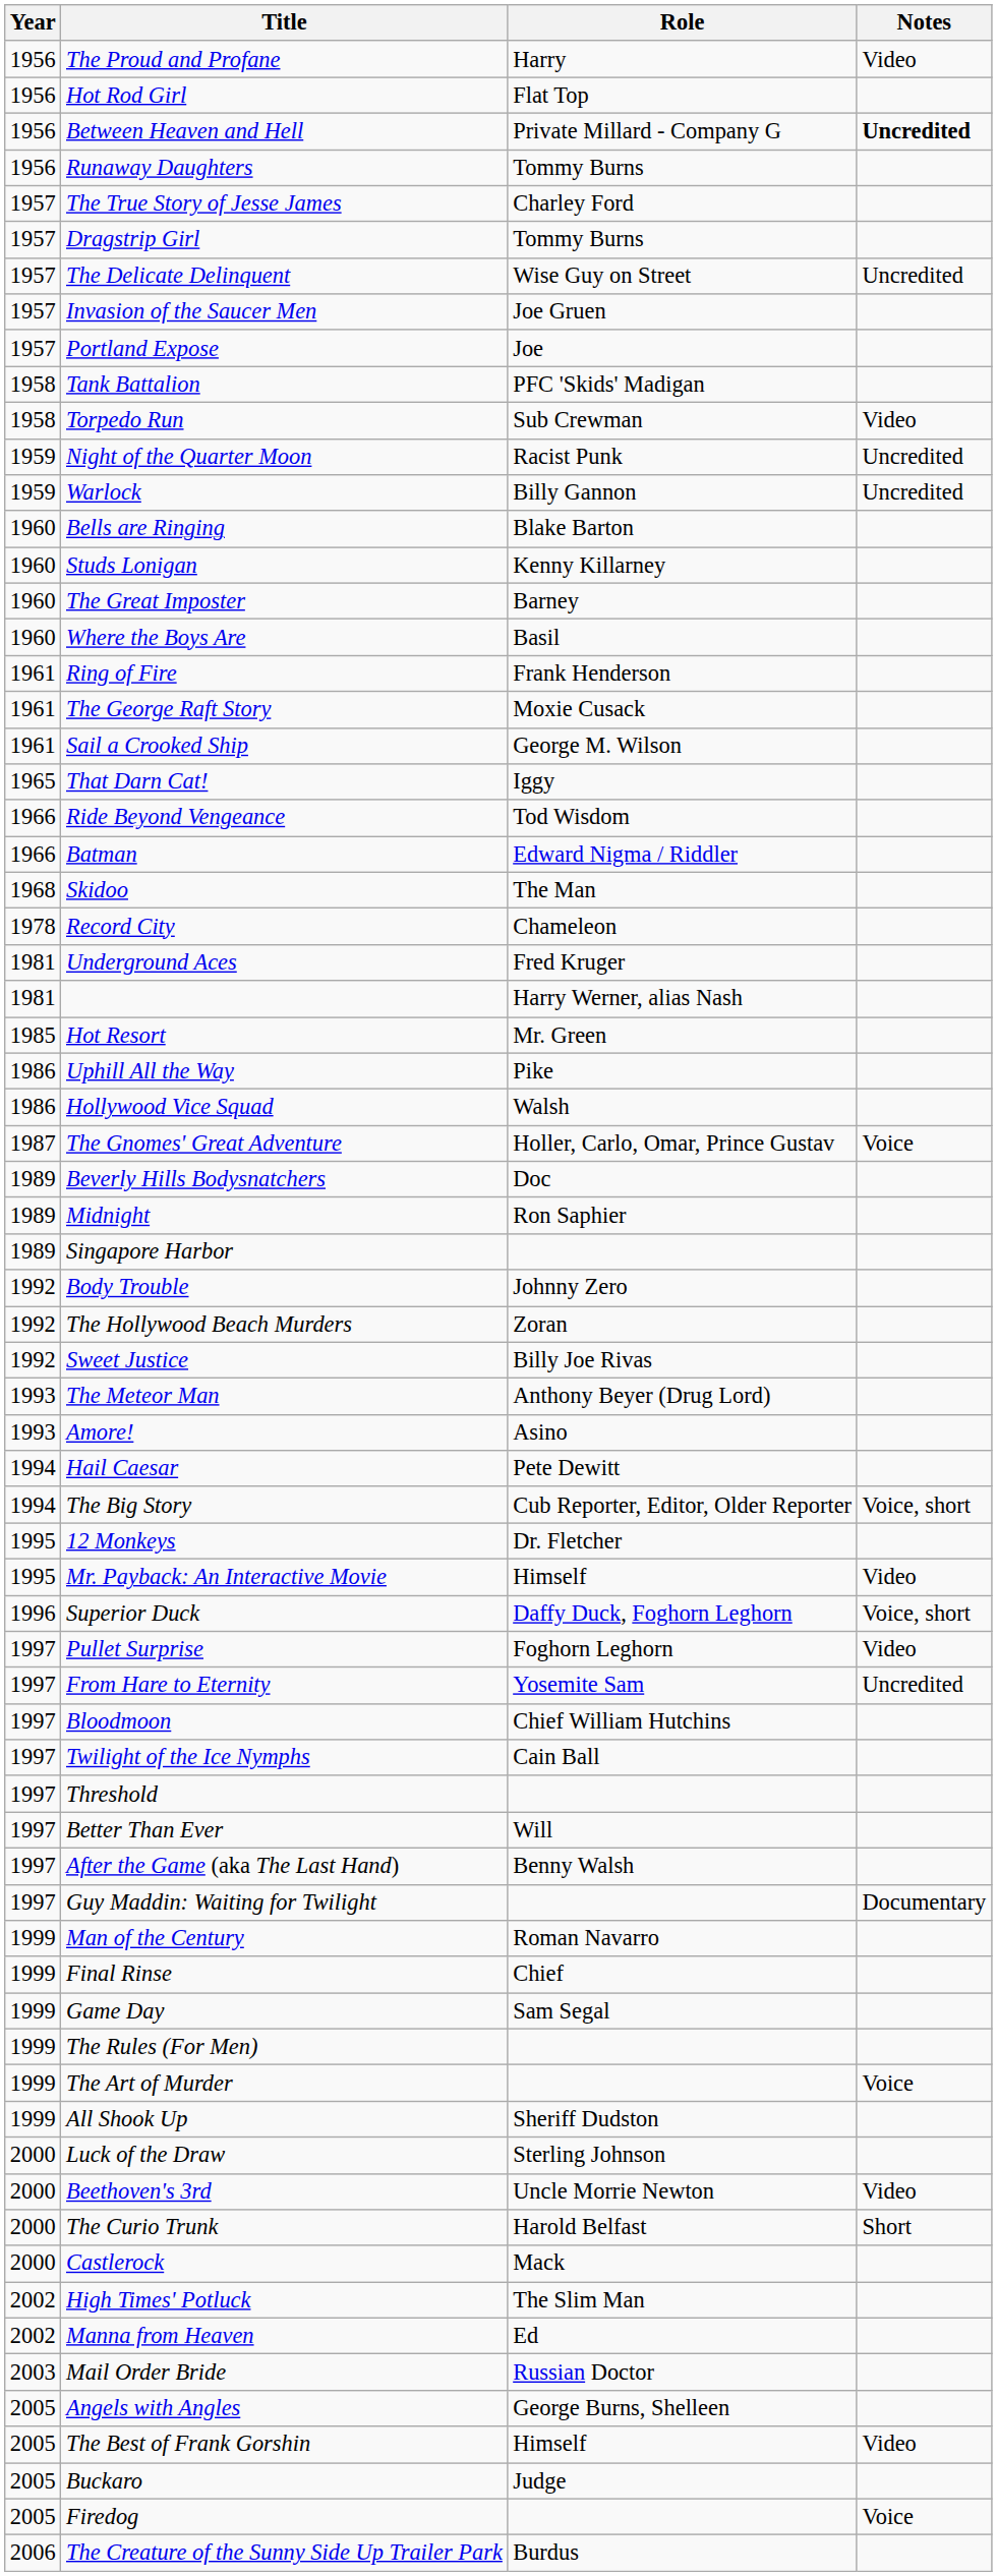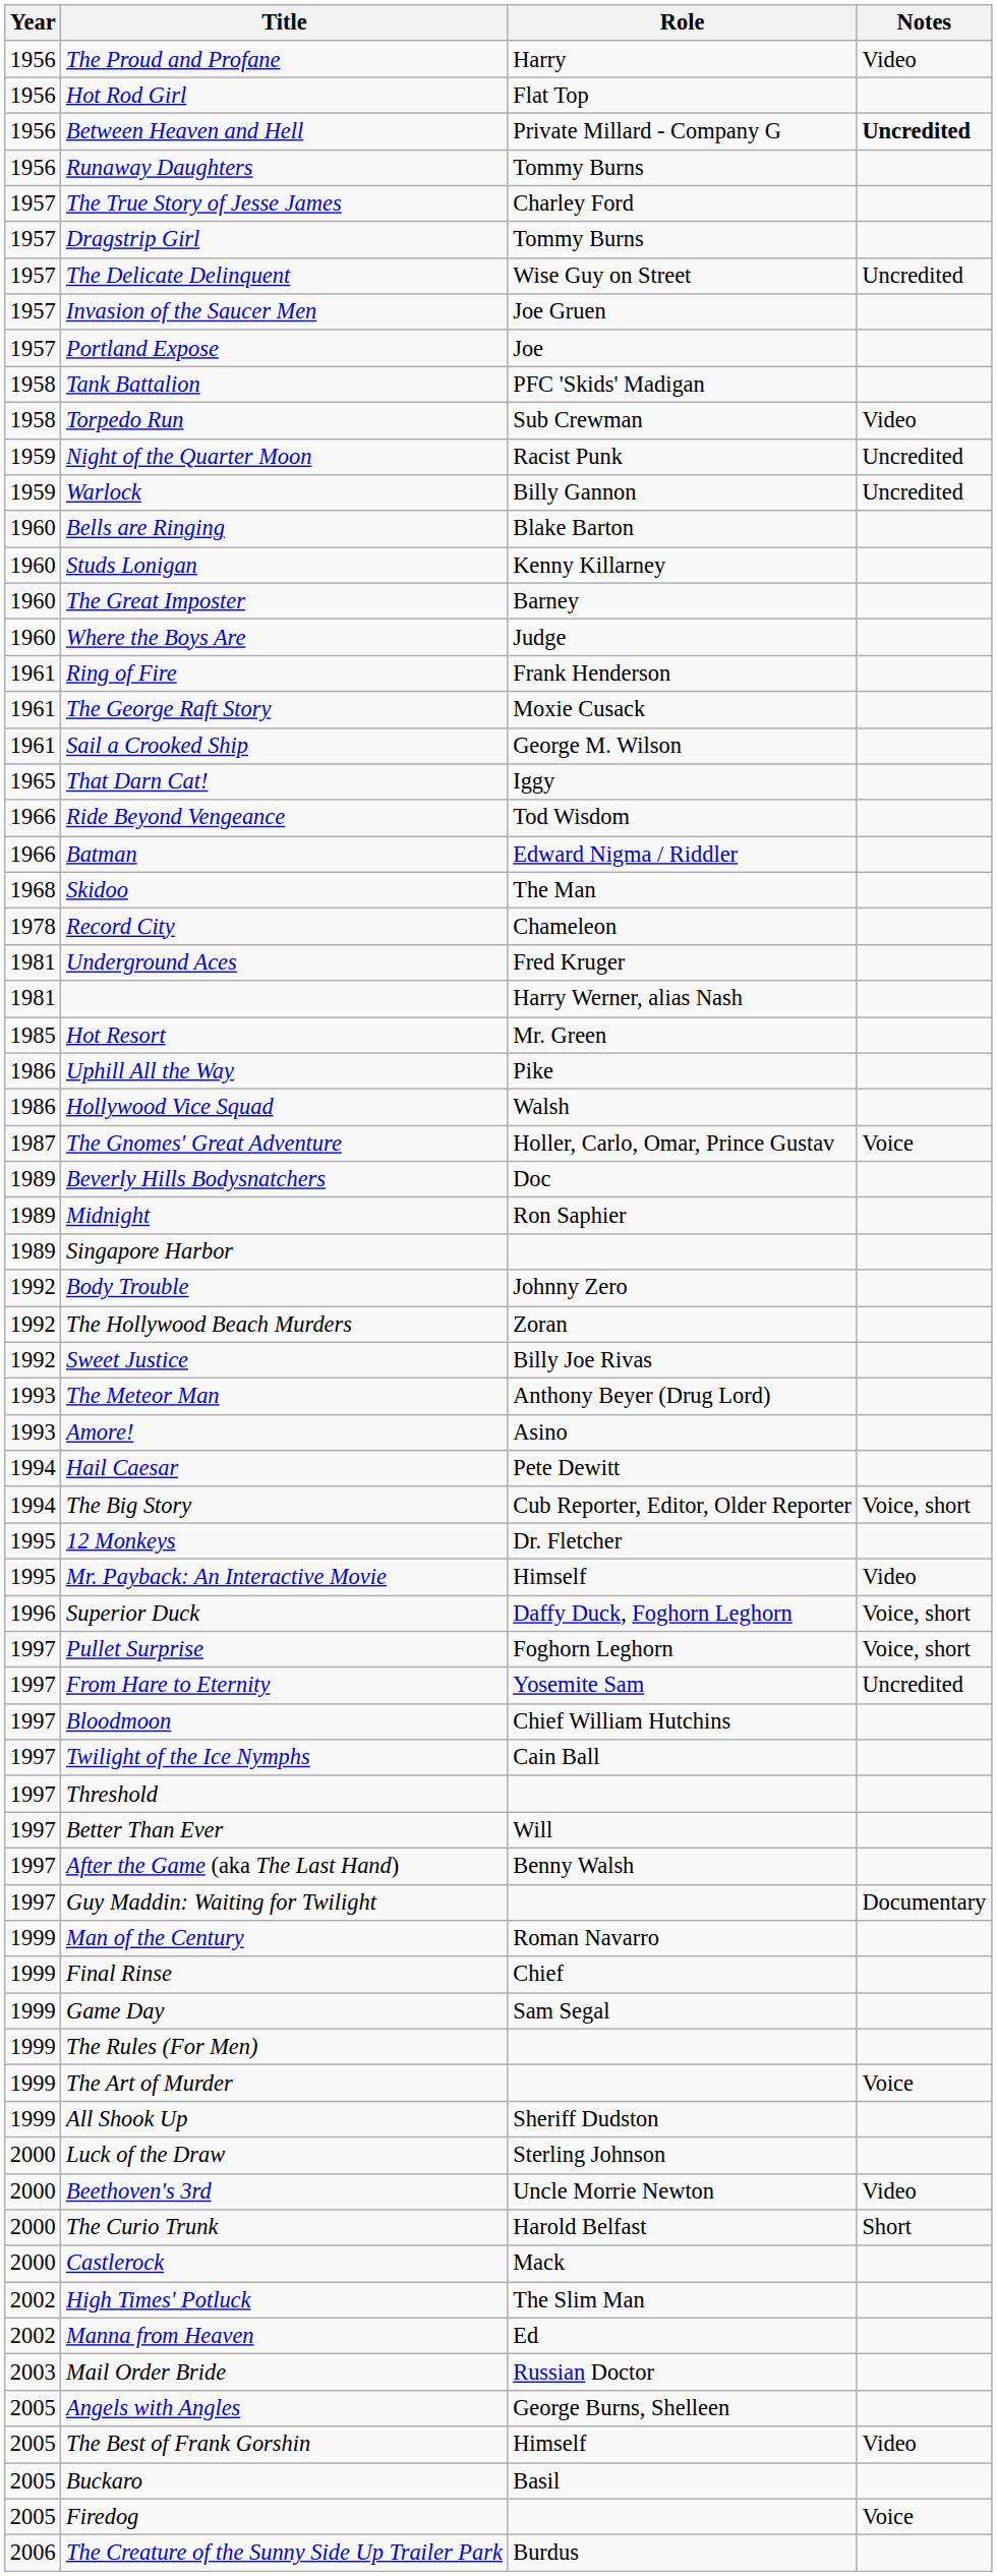 <table class="wikitable sortable plainrowheaders" style="white-space:wrap">
 <tr>
 <th>Year</th>
 <th>Title</th>
 <th>Role</th>
 <th>Notes</th>
 </tr>
 <tr>
 <td>1956</td>
 <td><em><a href='#'>The Proud and Profane</a></em></td>
 <td>Harry</td>
 <td>Video</td>
 </tr>
 <tr>
 <td>1956</td>
 <td><em><a href='#'>Hot Rod Girl</a></em></td>
 <td>Flat Top</td>
 <td></td>
 </tr>
 <tr>
 <td>1956</td>
 <td><em><a href='#'>Between Heaven and Hell</a></em></td>
 <td>Private Millard - Company G</td>
 <td><strong>Uncredited</strong></td>
 </tr>
 <tr>
 <td>1956</td>
 <td><em><a href='#'>Runaway Daughters</a></em></td>
 <td>Tommy Burns</td>
 <td></td>
 </tr>
 <tr>
 <td>1957</td>
 <td><em><a href='#'>The True Story of Jesse James</a></em></td>
 <td>Charley Ford</td>
 <td></td>
 </tr>
 <tr>
 <td>1957</td>
 <td><em><a href='#'>Dragstrip Girl</a></em></td>
 <td>Tommy Burns</td>
 <td></td>
 </tr>
 <tr>
 <td>1957</td>
 <td><em><a href='#'>The Delicate Delinquent</a></em></td>
 <td>Wise Guy on Street</td>
 <td>Uncredited</td>
 </tr>
 <tr>
 <td>1957</td>
 <td><em><a href='#'>Invasion of the Saucer Men</a></em></td>
 <td>Joe Gruen</td>
 <td></td>
 </tr>
 <tr>
 <td>1957</td>
 <td><em><a href='#'>Portland Expose</a></em></td>
 <td>Joe</td>
 <td></td>
 </tr>
 <tr>
 <td>1958</td>
 <td><em><a href='#'>Tank Battalion</a></em></td>
 <td>PFC 'Skids' Madigan</td>
 <td></td>
 </tr>
 <tr>
 <td>1958</td>
 <td><em><a href='#'>Torpedo Run</a></em></td>
 <td>Sub Crewman</td>
 <td>Video</td>
 </tr>
 <tr>
 <td>1959</td>
 <td><em><a href='#'>Night of the Quarter Moon</a></em></td>
 <td>Racist Punk</td>
 <td>Uncredited</td>
 </tr>
 <tr>
 <td>1959</td>
 <td><em><a href='#'>Warlock</a></em></td>
 <td>Billy Gannon</td>
 <td>Uncredited</td>
 </tr>
 <tr>
 <td>1960</td>
 <td><em><a href='#'>Bells are Ringing</a></em></td>
 <td>Blake Barton</td>
 <td></td>
 </tr>
 <tr>
 <td>1960</td>
 <td><em><a href='#'>Studs Lonigan</a></em></td>
 <td>Kenny Killarney</td>
 <td></td>
 </tr>
 <tr>
 <td>1960</td>
 <td><em><a href='#'>The Great Imposter</a></em></td>
 <td>Barney</td>
 <td></td>
 </tr>
 <tr>
 <td>1960</td>
 <td><em><a href='#'>Where the Boys Are</a></em></td>
-<td>Basil</td>
+<td>Judge</td>
 <td></td>
 </tr>
 <tr>
 <td>1961</td>
 <td><em><a href='#'>Ring of Fire</a></em></td>
 <td>Frank Henderson</td>
 <td></td>
 </tr>
 <tr>
 <td>1961</td>
 <td><em><a href='#'>The George Raft Story</a></em></td>
 <td>Moxie Cusack</td>
 <td></td>
 </tr>
 <tr>
 <td>1961</td>
 <td><em><a href='#'>Sail a Crooked Ship</a></em></td>
 <td>George M. Wilson</td>
 <td></td>
 </tr>
 <tr>
 <td>1965</td>
 <td><em><a href='#'>That Darn Cat!</a></em></td>
 <td>Iggy</td>
 <td></td>
 </tr>
 <tr>
 <td>1966</td>
 <td><em><a href='#'>Ride Beyond Vengeance</a></em></td>
 <td>Tod Wisdom</td>
 <td></td>
 </tr>
 <tr>
 <td>1966</td>
 <td><em><a href='#'>Batman</a></em></td>
 <td><a href='#'>Edward Nigma / Riddler</a></td>
 <td></td>
 </tr>
 <tr>
 <td>1968</td>
 <td><em><a href='#'>Skidoo</a></em></td>
 <td>The Man</td>
 <td></td>
 </tr>
 <tr>
 <td>1978</td>
 <td><em><a href='#'>Record City</a></em></td>
 <td>Chameleon</td>
 <td></td>
 </tr>
 <tr>
 <td>1981</td>
 <td><em><a href='#'>Underground Aces</a></em></td>
 <td>Fred Kruger</td>
 <td></td>
 </tr>
 <tr>
 <td>1981</td>
 <td><em></em></td>
 <td>Harry Werner, alias Nash</td>
 <td></td>
 </tr>
 <tr>
 <td>1985</td>
 <td><em><a href='#'>Hot Resort</a></em></td>
 <td>Mr. Green</td>
 <td></td>
 </tr>
 <tr>
 <td>1986</td>
 <td><em><a href='#'>Uphill All the Way</a></em></td>
 <td>Pike</td>
 <td></td>
 </tr>
 <tr>
 <td>1986</td>
 <td><em><a href='#'>Hollywood Vice Squad</a></em></td>
 <td>Walsh</td>
 <td></td>
 </tr>
 <tr>
 <td>1987</td>
 <td><em><a href='#'>The Gnomes' Great Adventure</a></em></td>
 <td>Holler, Carlo, Omar, Prince Gustav</td>
 <td>Voice</td>
 </tr>
 <tr>
 <td>1989</td>
 <td><em><a href='#'>Beverly Hills Bodysnatchers</a></em></td>
 <td>Doc</td>
 <td></td>
 </tr>
 <tr>
 <td>1989</td>
 <td><em><a href='#'>Midnight</a></em></td>
 <td>Ron Saphier</td>
 <td></td>
 </tr>
 <tr>
 <td>1989</td>
 <td><em>Singapore Harbor</em></td>
 <td></td>
 <td></td>
 </tr>
 <tr>
 <td>1992</td>
 <td><em><a href='#'>Body Trouble</a></em></td>
 <td>Johnny Zero</td>
 <td></td>
 </tr>
 <tr>
 <td>1992</td>
 <td><em>The Hollywood Beach Murders</em></td>
 <td>Zoran</td>
 <td></td>
 </tr>
 <tr>
 <td>1992</td>
 <td><em><a href='#'>Sweet Justice</a></em></td>
 <td>Billy Joe Rivas</td>
 <td></td>
 </tr>
 <tr>
 <td>1993</td>
 <td><em><a href='#'>The Meteor Man</a></em></td>
 <td>Anthony Beyer (Drug Lord)</td>
 <td></td>
 </tr>
 <tr>
 <td>1993</td>
 <td><em><a href='#'>Amore!</a></em></td>
 <td>Asino</td>
 <td></td>
 </tr>
 <tr>
 <td>1994</td>
 <td><em><a href='#'>Hail Caesar</a></em></td>
 <td>Pete Dewitt</td>
 <td></td>
 </tr>
 <tr>
 <td>1994</td>
 <td><em>The Big Story</em></td>
 <td>Cub Reporter, Editor, Older Reporter</td>
 <td>Voice, short</td>
 </tr>
 <tr>
 <td>1995</td>
 <td><em><a href='#'>12 Monkeys</a></em></td>
 <td>Dr. Fletcher</td>
 <td></td>
 </tr>
 <tr>
 <td>1995</td>
 <td><em><a href='#'>Mr. Payback: An Interactive Movie</a></em></td>
 <td>Himself</td>
 <td>Video</td>
 </tr>
 <tr>
 <td>1996</td>
 <td><em>Superior Duck</em></td>
 <td><a href='#'>Daffy Duck</a>, <a href='#'>Foghorn Leghorn</a></td>
 <td>Voice, short</td>
 </tr>
 <tr>
 <td>1997</td>
 <td><em><a href='#'>Pullet Surprise</a></em></td>
 <td>Foghorn Leghorn</td>
-<td>Video</td>
+<td>Voice, short</td>
 </tr>
 <tr>
 <td>1997</td>
 <td><em><a href='#'>From Hare to Eternity</a></em></td>
 <td><a href='#'>Yosemite Sam</a></td>
 <td>Uncredited</td>
 </tr>
 <tr>
 <td>1997</td>
 <td><em><a href='#'>Bloodmoon</a></em></td>
 <td>Chief William Hutchins</td>
 <td></td>
 </tr>
 <tr>
 <td>1997</td>
 <td><em><a href='#'>Twilight of the Ice Nymphs</a></em></td>
 <td>Cain Ball</td>
 <td></td>
 </tr>
 <tr>
 <td>1997</td>
 <td><em>Threshold</em></td>
 <td></td>
 <td></td>
 </tr>
 <tr>
 <td>1997</td>
 <td><em>Better Than Ever</em></td>
 <td>Will</td>
 <td></td>
 </tr>
 <tr>
 <td>1997</td>
 <td><em><a href='#'>After the Game</a></em> (aka <em>The Last Hand</em>)</td>
 <td>Benny Walsh</td>
 <td></td>
 </tr>
 <tr>
 <td>1997</td>
 <td><em>Guy Maddin: Waiting for Twilight</em></td>
 <td></td>
 <td>Documentary</td>
 </tr>
 <tr>
 <td>1999</td>
 <td><em><a href='#'>Man of the Century</a></em></td>
 <td>Roman Navarro</td>
 <td></td>
 </tr>
 <tr>
 <td>1999</td>
 <td><em>Final Rinse</em></td>
 <td>Chief</td>
 <td></td>
 </tr>
 <tr>
 <td>1999</td>
 <td><em>Game Day</em></td>
 <td>Sam Segal</td>
 <td></td>
 </tr>
 <tr>
 <td>1999</td>
 <td><em>The Rules (For Men)</em></td>
 <td></td>
 <td></td>
 </tr>
 <tr>
 <td>1999</td>
 <td><em>The Art of Murder</em></td>
 <td></td>
 <td>Voice</td>
 </tr>
 <tr>
 <td>1999</td>
 <td><em>All Shook Up</em></td>
 <td>Sheriff Dudston</td>
 <td></td>
 </tr>
 <tr>
 <td>2000</td>
 <td><em>Luck of the Draw</em></td>
 <td>Sterling Johnson</td>
 <td></td>
 </tr>
 <tr>
 <td>2000</td>
 <td><em><a href='#'>Beethoven's 3rd</a></em></td>
 <td>Uncle Morrie Newton</td>
 <td>Video</td>
 </tr>
 <tr>
 <td>2000</td>
 <td><em>The Curio Trunk</em></td>
 <td>Harold Belfast</td>
 <td>Short</td>
 </tr>
 <tr>
 <td>2000</td>
 <td><em><a href='#'>Castlerock</a></em></td>
 <td>Mack</td>
 <td></td>
 </tr>
 <tr>
 <td>2002</td>
 <td><em><a href='#'>High Times' Potluck</a></em></td>
 <td>The Slim Man</td>
 <td></td>
 </tr>
 <tr>
 <td>2002</td>
 <td><em><a href='#'>Manna from Heaven</a></em></td>
 <td>Ed</td>
 <td></td>
 </tr>
 <tr>
 <td>2003</td>
 <td><em>Mail Order Bride</em></td>
 <td><a href='#'>Russian</a> Doctor</td>
 <td></td>
 </tr>
 <tr>
 <td>2005</td>
 <td><em><a href='#'>Angels with Angles</a></em></td>
 <td>George Burns, Shelleen</td>
 <td></td>
 </tr>
 <tr>
 <td>2005</td>
 <td><em>The Best of Frank Gorshin</em></td>
 <td>Himself</td>
 <td>Video</td>
 </tr>
 <tr>
 <td>2005</td>
 <td><em>Buckaro</em></td>
-<td>Judge</td>
+<td>Basil</td>
 <td></td>
 </tr>
 <tr>
 <td>2005</td>
 <td><em>Firedog</em></td>
 <td></td>
 <td>Voice</td>
 </tr>
 <tr>
 <td>2006</td>
 <td><em><a href='#'>The Creature of the Sunny Side Up Trailer Park</a></em></td>
 <td>Burdus</td>
 <td></td>
 </tr>
 </table>
